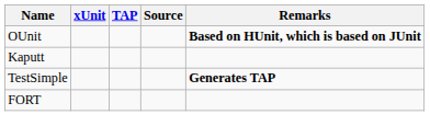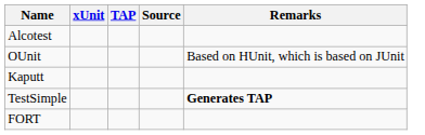 <table class="wikitable sortable">
 <tr>
 <th>Name</th>
 <th><a href='#'>xUnit</a></th>
 <th><a href='#'>TAP</a></th>
 <th>Source</th>
 <th>Remarks</th>
 </tr>
 <tr>
+<td>Alcotest</td>
+<td></td>
+<td></td>
+<td></td>
+<td></td>
+</tr>
+<tr>
 <td>OUnit</td>
 <td></td>
 <td></td>
 <td></td>
-<td><strong>Based on HUnit, which is based on JUnit</strong></td>
+<td>Based on HUnit, which is based on JUnit</td>
 </tr>
 <tr>
 <td>Kaputt</td>
 <td></td>
 <td></td>
 <td></td>
 <td></td>
 </tr>
 <tr>
 <td>TestSimple</td>
 <td></td>
 <td></td>
 <td></td>
 <td><strong>Generates TAP</strong></td>
 </tr>
 <tr>
 <td>FORT</td>
 <td></td>
 <td></td>
 <td></td>
 <td></td>
 </tr>
 </table>
